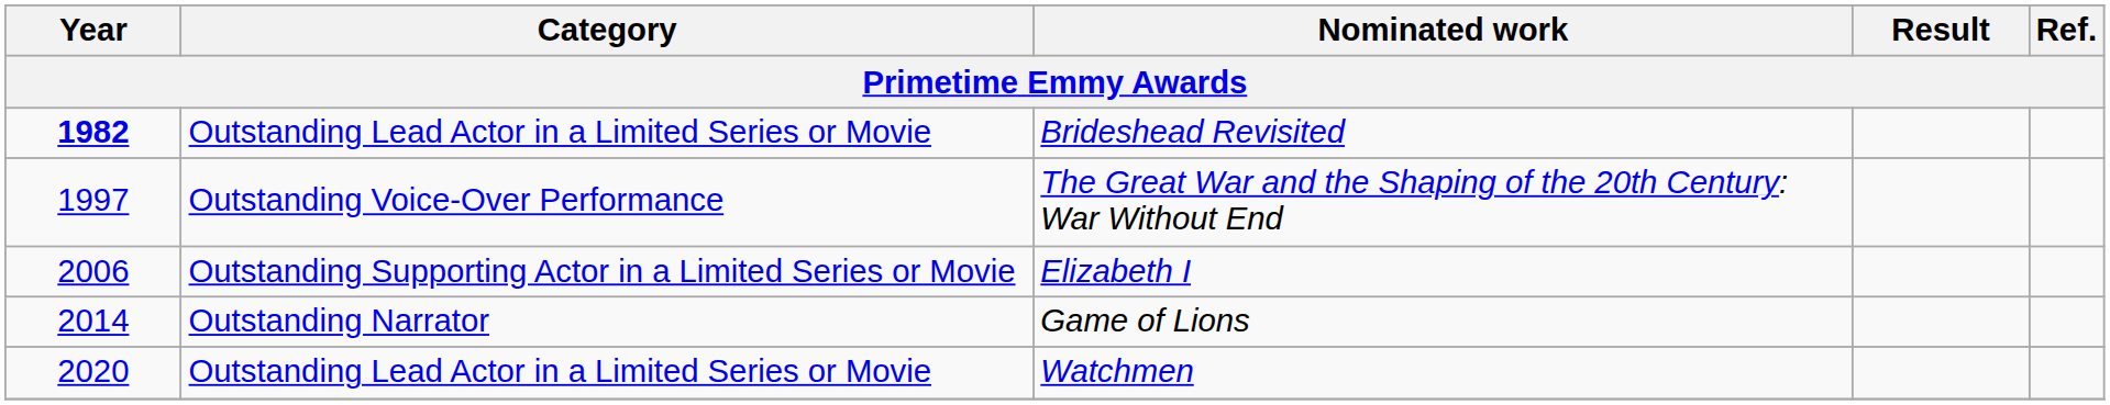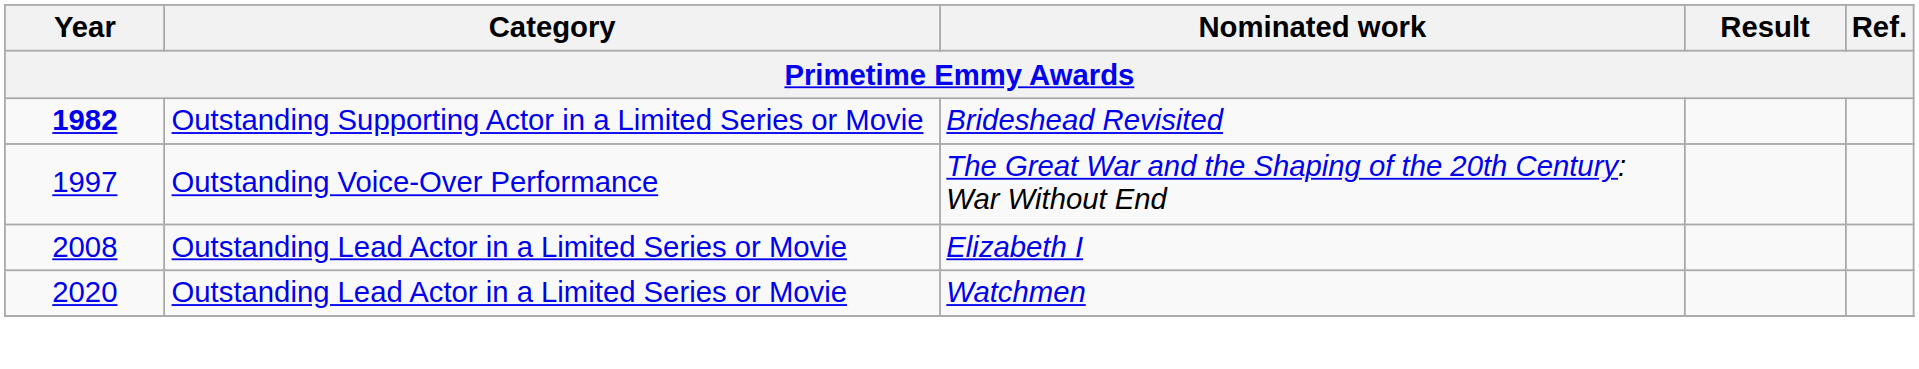 <table class=wikitable>
 <tr>
 <th scope="col" style="width:5em;">Year</th>
 <th scope="col" style="width:26em;">Category</th>
 <th scope="col" style="width:25em;">Nominated work</th>
 <th scope="col" style="width:5em;">Result</th>
 <th>Ref.</th>
 </tr>
 <tr>
 <th colspan=5><a href='#'>Primetime Emmy Awards</a></th>
 </tr>
 <tr>
 <td style="text-align:center;"><strong><a href='#'>1982</a></strong></td>
-<td><a href='#'>Outstanding Lead Actor in a Limited Series or Movie</a></td>
+<td><a href='#'>Outstanding Supporting Actor in a Limited Series or Movie</a></td>
 <td><em><a href='#'>Brideshead Revisited</a></em></td>
 <td></td>
 <td style="text-align:center;"></td>
 </tr>
 <tr>
 <td style="text-align:center;"><a href='#'>1997</a></td>
 <td><a href='#'>Outstanding Voice-Over Performance</a></td>
 <td><em><a href='#'>The Great War and the Shaping of the 20th Century</a>: War Without End</em></td>
 <td></td>
 <td style="text-align:center;"></td>
 </tr>
 <tr>
-<td style="text-align:center;"><a href='#'>2006</a></td>
-<td><a href='#'>Outstanding Supporting Actor in a Limited Series or Movie</a></td>
+<td style="text-align:center;"><a href='#'>2008</a></td>
+<td><a href='#'>Outstanding Lead Actor in a Limited Series or Movie</a></td>
 <td><em><a href='#'>Elizabeth I</a></em></td>
-<td></td>
-<td style="text-align:center;"></td>
-</tr>
-<tr>
-<td style="text-align:center;"><a href='#'>2014</a></td>
-<td><a href='#'>Outstanding Narrator</a></td>
-<td><em>Game of Lions</em></td>
 <td></td>
 <td style="text-align:center;"></td>
 </tr>
 <tr>
 <td style="text-align:center;"><a href='#'>2020</a></td>
 <td><a href='#'>Outstanding Lead Actor in a Limited Series or Movie</a></td>
 <td><em><a href='#'>Watchmen</a></em></td>
 <td></td>
 <td style="text-align:center;"></td>
 </tr>
 <tr>
 </tr>
 </table>
